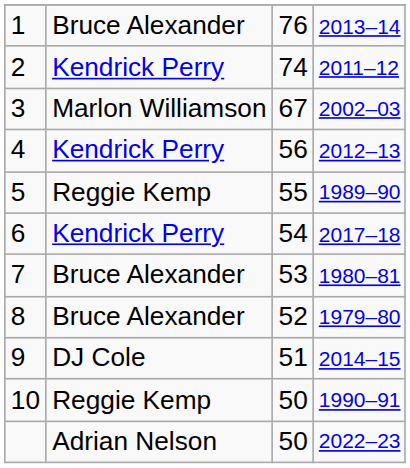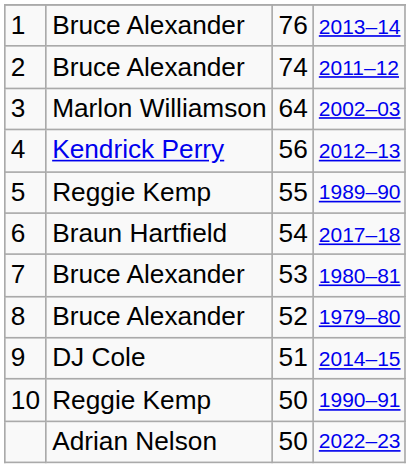 <table class="wikitable">
 <tr>
 </tr>
 <tr>
 <td>1</td>
 <td>Bruce Alexander</td>
 <td>76</td>
 <td style="font-size:80%;"><a href='#'>2013–14</a></td>
 </tr>
 <tr>
 <td>2</td>
-<td><a href='#'>Kendrick Perry</a></td>
+<td>Bruce Alexander</td>
 <td>74</td>
 <td style="font-size:80%;"><a href='#'>2011–12</a></td>
 </tr>
 <tr>
 <td>3</td>
 <td>Marlon Williamson</td>
-<td>67</td>
+<td>64</td>
 <td style="font-size:80%;"><a href='#'>2002–03</a></td>
 </tr>
 <tr>
 <td>4</td>
 <td><a href='#'>Kendrick Perry</a></td>
 <td>56</td>
 <td style="font-size:80%;"><a href='#'>2012–13</a></td>
 </tr>
 <tr>
 <td>5</td>
 <td>Reggie Kemp</td>
 <td>55</td>
 <td style="font-size:80%;"><a href='#'>1989–90</a></td>
 </tr>
 <tr>
 <td>6</td>
-<td><a href='#'>Kendrick Perry</a></td>
+<td>Braun Hartfield</td>
 <td>54</td>
 <td style="font-size:80%;"><a href='#'>2017–18</a></td>
 </tr>
 <tr>
 <td>7</td>
 <td>Bruce Alexander</td>
 <td>53</td>
 <td style="font-size:80%;"><a href='#'>1980–81</a></td>
 </tr>
 <tr>
 <td>8</td>
 <td>Bruce Alexander</td>
 <td>52</td>
 <td style="font-size:80%;"><a href='#'>1979–80</a></td>
 </tr>
 <tr>
 <td>9</td>
 <td>DJ Cole</td>
 <td>51</td>
 <td style="font-size:80%;"><a href='#'>2014–15</a></td>
 </tr>
 <tr>
 <td>10</td>
 <td>Reggie Kemp</td>
 <td>50</td>
 <td style="font-size:80%;"><a href='#'>1990–91</a></td>
 </tr>
 <tr>
 <td></td>
 <td>Adrian Nelson</td>
 <td>50</td>
 <td style="font-size:80%;"><a href='#'>2022–23</a></td>
 </tr>
 </table>
